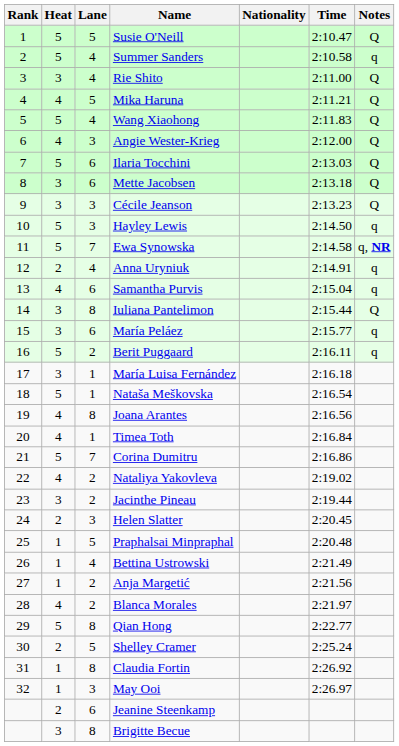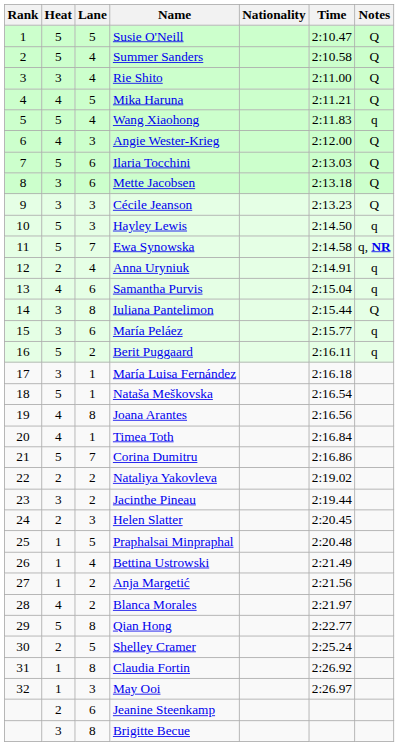 <table class="wikitable sortable" style="text-align:center">
 <tr>
 <th>Rank</th>
 <th>Heat</th>
 <th>Lane</th>
 <th>Name</th>
 <th>Nationality</th>
 <th>Time</th>
 <th>Notes</th>
 </tr>
 <tr bgcolor=#cfc>
 <td>1</td>
 <td>5</td>
 <td>5</td>
 <td align=left><a href='#'>Susie O'Neill</a></td>
 <td align=left></td>
 <td>2:10.47</td>
 <td>Q</td>
 </tr>
 <tr bgcolor=#cfc>
 <td>2</td>
 <td>5</td>
 <td>4</td>
 <td align=left><a href='#'>Summer Sanders</a></td>
 <td align=left></td>
 <td>2:10.58</td>
-<td>q</td>
+<td>Q</td>
 </tr>
 <tr bgcolor=#cfc>
 <td>3</td>
 <td>3</td>
 <td>4</td>
 <td align=left><a href='#'>Rie Shito</a></td>
 <td align=left></td>
 <td>2:11.00</td>
 <td>Q</td>
 </tr>
 <tr bgcolor=#cfc>
 <td>4</td>
 <td>4</td>
 <td>5</td>
 <td align=left><a href='#'>Mika Haruna</a></td>
 <td align=left></td>
 <td>2:11.21</td>
 <td>Q</td>
 </tr>
 <tr bgcolor=#cfc>
 <td>5</td>
 <td>5</td>
 <td>4</td>
 <td align=left><a href='#'>Wang Xiaohong</a></td>
 <td align=left></td>
 <td>2:11.83</td>
-<td>Q</td>
+<td>q</td>
 </tr>
 <tr bgcolor=#cfc>
 <td>6</td>
 <td>4</td>
 <td>3</td>
 <td align=left><a href='#'>Angie Wester-Krieg</a></td>
 <td align=left></td>
 <td>2:12.00</td>
 <td>Q</td>
 </tr>
 <tr bgcolor=#cfc>
 <td>7</td>
 <td>5</td>
 <td>6</td>
 <td align=left><a href='#'>Ilaria Tocchini</a></td>
 <td align=left></td>
 <td>2:13.03</td>
 <td>Q</td>
 </tr>
 <tr bgcolor=#cfc>
 <td>8</td>
 <td>3</td>
 <td>6</td>
 <td align=left><a href='#'>Mette Jacobsen</a></td>
 <td align=left></td>
 <td>2:13.18</td>
 <td>Q</td>
 </tr>
 <tr bgcolor=e5ffe5>
 <td>9</td>
 <td>3</td>
 <td>3</td>
 <td align=left><a href='#'>Cécile Jeanson</a></td>
 <td align=left></td>
 <td>2:13.23</td>
 <td>Q</td>
 </tr>
 <tr bgcolor=e5ffe5>
 <td>10</td>
 <td>5</td>
 <td>3</td>
 <td align=left><a href='#'>Hayley Lewis</a></td>
 <td align=left></td>
 <td>2:14.50</td>
 <td>q</td>
 </tr>
 <tr bgcolor=e5ffe5>
 <td>11</td>
 <td>5</td>
 <td>7</td>
 <td align=left><a href='#'>Ewa Synowska</a></td>
 <td align=left></td>
 <td>2:14.58</td>
 <td>q, <strong><a href='#'>NR</a></strong></td>
 </tr>
 <tr bgcolor=e5ffe5>
 <td>12</td>
 <td>2</td>
 <td>4</td>
 <td align=left><a href='#'>Anna Uryniuk</a></td>
 <td align=left></td>
 <td>2:14.91</td>
 <td>q</td>
 </tr>
 <tr bgcolor=e5ffe5>
 <td>13</td>
 <td>4</td>
 <td>6</td>
 <td align=left><a href='#'>Samantha Purvis</a></td>
 <td align=left></td>
 <td>2:15.04</td>
 <td>q</td>
 </tr>
 <tr bgcolor=e5ffe5>
 <td>14</td>
 <td>3</td>
 <td>8</td>
 <td align=left><a href='#'>Iuliana Pantelimon</a></td>
 <td align=left></td>
 <td>2:15.44</td>
 <td>Q</td>
 </tr>
 <tr bgcolor=e5ffe5>
 <td>15</td>
 <td>3</td>
 <td>6</td>
 <td align=left><a href='#'>María Peláez</a></td>
 <td align=left></td>
 <td>2:15.77</td>
 <td>q</td>
 </tr>
 <tr bgcolor=e5ffe5>
 <td>16</td>
 <td>5</td>
 <td>2</td>
 <td align=left><a href='#'>Berit Puggaard</a></td>
 <td align=left></td>
 <td>2:16.11</td>
 <td>q</td>
 </tr>
 <tr>
 <td>17</td>
 <td>3</td>
 <td>1</td>
 <td align=left><a href='#'>María Luisa Fernández</a></td>
 <td align=left></td>
 <td>2:16.18</td>
 <td></td>
 </tr>
 <tr>
 <td>18</td>
 <td>5</td>
 <td>1</td>
 <td align=left><a href='#'>Nataša Meškovska</a></td>
 <td align=left></td>
 <td>2:16.54</td>
 <td></td>
 </tr>
 <tr>
 <td>19</td>
 <td>4</td>
 <td>8</td>
 <td align=left><a href='#'>Joana Arantes</a></td>
 <td align=left></td>
 <td>2:16.56</td>
 <td></td>
 </tr>
 <tr>
 <td>20</td>
 <td>4</td>
 <td>1</td>
 <td align=left><a href='#'>Timea Toth</a></td>
 <td align=left></td>
 <td>2:16.84</td>
 <td></td>
 </tr>
 <tr>
 <td>21</td>
 <td>5</td>
 <td>7</td>
 <td align=left><a href='#'>Corina Dumitru</a></td>
 <td align=left></td>
 <td>2:16.86</td>
 <td></td>
 </tr>
 <tr>
 <td>22</td>
-<td>4</td>
+<td>2</td>
 <td>2</td>
 <td align=left><a href='#'>Nataliya Yakovleva</a></td>
 <td align=left></td>
 <td>2:19.02</td>
 <td></td>
 </tr>
 <tr>
 <td>23</td>
 <td>3</td>
 <td>2</td>
 <td align=left><a href='#'>Jacinthe Pineau</a></td>
 <td align=left></td>
 <td>2:19.44</td>
 <td></td>
 </tr>
 <tr>
 <td>24</td>
 <td>2</td>
 <td>3</td>
 <td align=left><a href='#'>Helen Slatter</a></td>
 <td align=left></td>
 <td>2:20.45</td>
 <td></td>
 </tr>
 <tr>
 <td>25</td>
 <td>1</td>
 <td>5</td>
 <td align=left><a href='#'>Praphalsai Minpraphal</a></td>
 <td align=left></td>
 <td>2:20.48</td>
 <td></td>
 </tr>
 <tr>
 <td>26</td>
 <td>1</td>
 <td>4</td>
 <td align=left><a href='#'>Bettina Ustrowski</a></td>
 <td align=left></td>
 <td>2:21.49</td>
 <td></td>
 </tr>
 <tr>
 <td>27</td>
 <td>1</td>
 <td>2</td>
 <td align=left><a href='#'>Anja Margetić</a></td>
 <td align=left></td>
 <td>2:21.56</td>
 <td></td>
 </tr>
 <tr>
 <td>28</td>
 <td>4</td>
 <td>2</td>
 <td align=left><a href='#'>Blanca Morales</a></td>
 <td align=left></td>
 <td>2:21.97</td>
 <td></td>
 </tr>
 <tr>
 <td>29</td>
 <td>5</td>
 <td>8</td>
 <td align=left><a href='#'>Qian Hong</a></td>
 <td align=left></td>
 <td>2:22.77</td>
 <td></td>
 </tr>
 <tr>
 <td>30</td>
 <td>2</td>
 <td>5</td>
 <td align=left><a href='#'>Shelley Cramer</a></td>
 <td align=left></td>
 <td>2:25.24</td>
 <td></td>
 </tr>
 <tr>
 <td>31</td>
 <td>1</td>
 <td>8</td>
 <td align=left><a href='#'>Claudia Fortin</a></td>
 <td align=left></td>
 <td>2:26.92</td>
 <td></td>
 </tr>
 <tr>
 <td>32</td>
 <td>1</td>
 <td>3</td>
 <td align=left><a href='#'>May Ooi</a></td>
 <td align=left></td>
 <td>2:26.97</td>
 <td></td>
 </tr>
 <tr>
 <td></td>
 <td>2</td>
 <td>6</td>
 <td align=left><a href='#'>Jeanine Steenkamp</a></td>
 <td align=left></td>
 <td></td>
 <td></td>
 </tr>
 <tr>
 <td></td>
 <td>3</td>
 <td>8</td>
 <td align=left><a href='#'>Brigitte Becue</a></td>
 <td align=left></td>
 <td></td>
 <td></td>
 </tr>
 </table>
